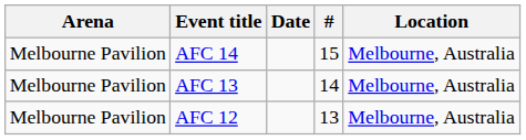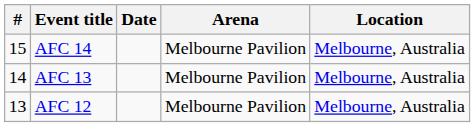 <table class="sortable wikitable succession-box" style="font-size:90%;">
 <tr>
-<th scope="col">Arena</th>
+<th scope="col">#</th>
 <th scope="col">Event title</th>
 <th scope="col">Date</th>
-<th scope="col">#</th>
+<th scope="col">Arena</th>
 <th scope="col">Location</th>
 </tr>
 <tr>
-<td>Melbourne Pavilion</td>
+<td align="center">15</td>
 <td><a href='#'>AFC 14</a></td>
 <td></td>
-<td align="center">15</td>
+<td>Melbourne Pavilion</td>
 <td><a href='#'>Melbourne</a>, Australia</td>
 </tr>
 <tr>
-<td>Melbourne Pavilion</td>
+<td align="center">14</td>
 <td><a href='#'>AFC 13</a></td>
 <td></td>
-<td align="center">14</td>
+<td>Melbourne Pavilion</td>
 <td><a href='#'>Melbourne</a>, Australia</td>
 </tr>
 <tr>
-<td>Melbourne Pavilion</td>
+<td align="center">13</td>
 <td><a href='#'>AFC 12</a></td>
 <td></td>
-<td align="center">13</td>
+<td>Melbourne Pavilion</td>
 <td><a href='#'>Melbourne</a>, Australia</td>
 </tr>
 </table>
